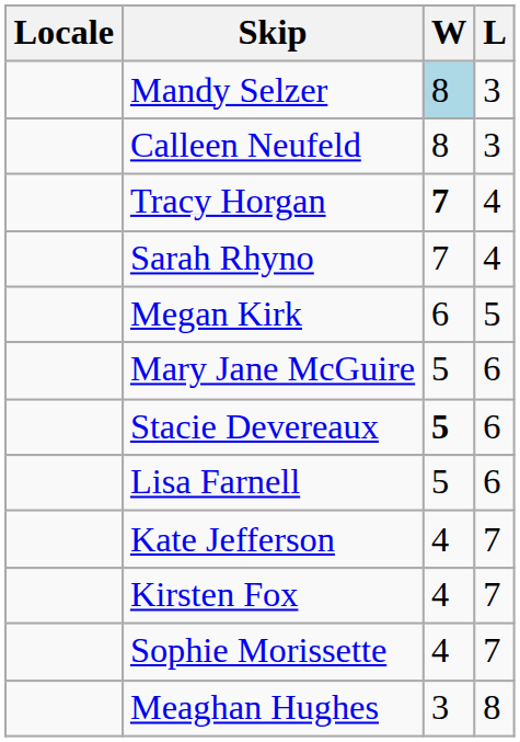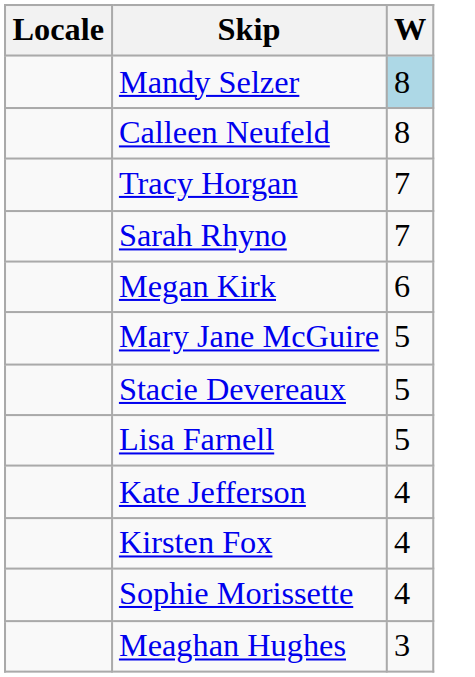 <table class="wikitable" border="1">
 <tr>
 <th>Locale</th>
 <th>Skip</th>
 <th>W</th>
-<th>L</th>
 </tr>
 <tr>
 <td></td>
 <td><a href='#'>Mandy Selzer</a></td>
 <td style="background: lightblue;">8</td>
-<td>3</td>
 </tr>
 <tr>
 <td></td>
 <td><a href='#'>Calleen Neufeld</a></td>
 <td>8</td>
-<td>3</td>
 </tr>
 <tr>
 <td></td>
 <td><a href='#'>Tracy Horgan</a></td>
-<td><strong>7</strong></td>
-<td>4</td>
+<td>7</td>
 </tr>
 <tr>
 <td></td>
 <td><a href='#'>Sarah Rhyno</a></td>
 <td>7</td>
-<td>4</td>
 </tr>
 <tr>
 <td></td>
 <td><a href='#'>Megan Kirk</a></td>
 <td>6</td>
-<td>5</td>
 </tr>
 <tr>
 <td></td>
 <td><a href='#'>Mary Jane McGuire</a></td>
 <td>5</td>
-<td>6</td>
 </tr>
 <tr>
 <td></td>
 <td><a href='#'>Stacie Devereaux</a></td>
-<td><strong>5</strong></td>
-<td>6</td>
+<td>5</td>
 </tr>
 <tr>
 <td></td>
 <td><a href='#'>Lisa Farnell</a></td>
 <td>5</td>
-<td>6</td>
 </tr>
 <tr>
 <td></td>
 <td><a href='#'>Kate Jefferson</a></td>
 <td>4</td>
-<td>7</td>
 </tr>
 <tr>
 <td></td>
 <td><a href='#'>Kirsten Fox</a></td>
 <td>4</td>
-<td>7</td>
 </tr>
 <tr>
 <td></td>
 <td><a href='#'>Sophie Morissette</a></td>
 <td>4</td>
-<td>7</td>
 </tr>
 <tr>
 <td></td>
 <td><a href='#'>Meaghan Hughes</a></td>
 <td>3</td>
-<td>8</td>
 </tr>
 </table>
